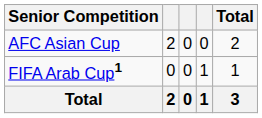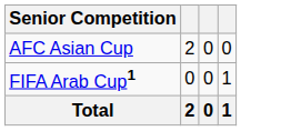 <table class="wikitable" style="text-align: center;">
 <tr>
 <th>Senior Competition</th>
 <th></th>
 <th></th>
 <th></th>
-<th>Total</th>
 </tr>
 <tr>
 <td align=left><a href='#'>AFC Asian Cup</a></td>
 <td>2</td>
 <td>0</td>
 <td>0</td>
-<td>2</td>
 </tr>
 <tr>
 <td align=left><a href='#'>FIFA Arab Cup</a><sup><strong>1</strong></sup></td>
 <td>0</td>
 <td>0</td>
-<td>1</td>
 <td>1</td>
 </tr>
 <tr>
 <th>Total</th>
 <th>2</th>
 <th>0</th>
 <th>1</th>
-<th>3</th>
 </tr>
 </table>
